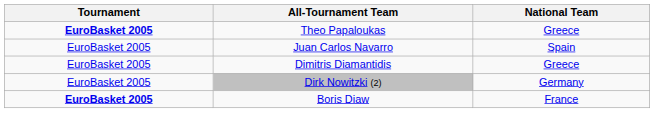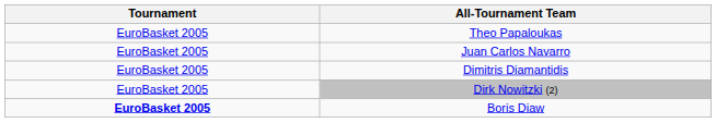 <table class="wikitable sortable" style="text-align:center; width: 60%">
 <tr>
 <th>Tournament</th>
 <th>All-Tournament Team</th>
-<th>National Team</th>
 </tr>
 <tr>
-<td><strong><a href='#'>EuroBasket 2005</a></strong></td>
+<td><a href='#'>EuroBasket 2005</a></td>
 <td> <a href='#'>Theo Papaloukas</a></td>
-<td> <a href='#'>Greece</a></td>
 </tr>
 <tr>
 <td><a href='#'>EuroBasket 2005</a></td>
 <td> <a href='#'>Juan Carlos Navarro</a></td>
-<td> <a href='#'>Spain</a></td>
 </tr>
 <tr>
 <td><a href='#'>EuroBasket 2005</a></td>
 <td> <a href='#'>Dimitris Diamantidis</a></td>
-<td> <a href='#'>Greece</a></td>
 </tr>
 <tr>
 <td><a href='#'>EuroBasket 2005</a></td>
 <td bgcolor="#C0C0C0"> <a href='#'>Dirk Nowitzki</a> <small>(2)</small></td>
-<td> <a href='#'>Germany</a></td>
 </tr>
 <tr>
 <td><strong><a href='#'>EuroBasket 2005</a></strong></td>
 <td> <a href='#'>Boris Diaw</a></td>
-<td> <a href='#'>France</a></td>
 </tr>
 </table>
